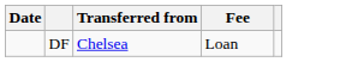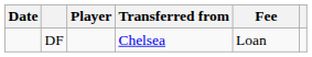 <table class="wikitable plainrowheaders sortable">
 <tr>
 <th scope="col">Date</th>
 <th></th>
+<th scope="col">Player</th>
 <th>Transferred from</th>
 <th scope="col"; style="width: 65px;">Fee</th>
 <th scope="col"></th>
 </tr>
 <tr>
 <td></td>
 <td align=center>DF</td>
+<td></td>
 <td><a href='#'>Chelsea</a></td>
 <td>Loan</td>
 <td></td>
 </tr>
 </table>
